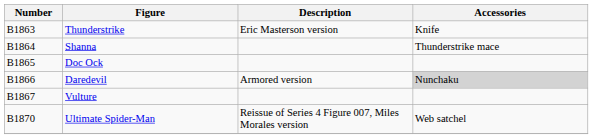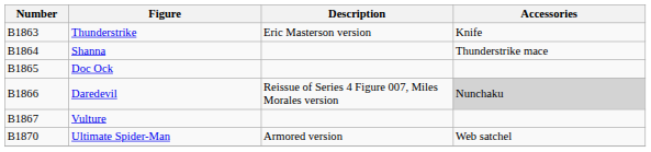 <table class="wikitable" width="70%">
 <tr>
 <th width=10%>Number</th>
 <th width=30%>Figure</th>
 <th width=30%>Description</th>
 <th width=30%>Accessories</th>
 </tr>
 <tr>
 <td>B1863</td>
 <td><a href='#'>Thunderstrike</a></td>
 <td>Eric Masterson version</td>
 <td>Knife</td>
 </tr>
 <tr>
 <td>B1864</td>
 <td><a href='#'>Shanna</a></td>
 <td></td>
 <td>Thunderstrike mace</td>
 </tr>
 <tr>
 <td>B1865</td>
 <td><a href='#'>Doc Ock</a></td>
 <td></td>
 <td></td>
 </tr>
 <tr>
 <td>B1866</td>
 <td><a href='#'>Daredevil</a></td>
-<td>Armored version</td>
+<td>Reissue of Series 4 Figure 007, Miles Morales version</td>
 <td style="background: lightgrey;">Nunchaku</td>
 </tr>
 <tr>
 <td>B1867</td>
 <td><a href='#'>Vulture</a></td>
 <td></td>
 <td></td>
 </tr>
 <tr>
 <td>B1870</td>
 <td><a href='#'>Ultimate Spider-Man</a></td>
-<td>Reissue of Series 4 Figure 007, Miles Morales version</td>
+<td>Armored version</td>
 <td>Web satchel</td>
 </tr>
 <tr>
 </tr>
 </table>
